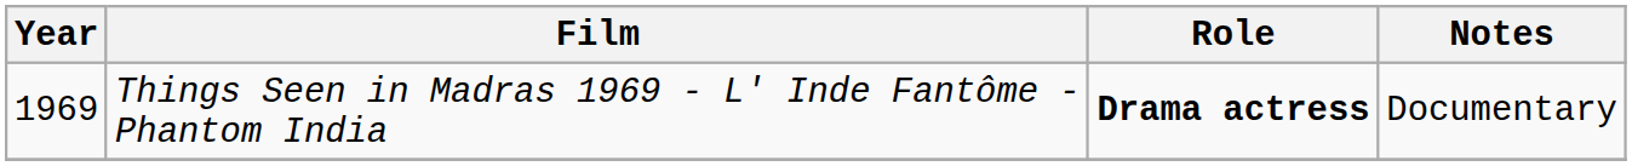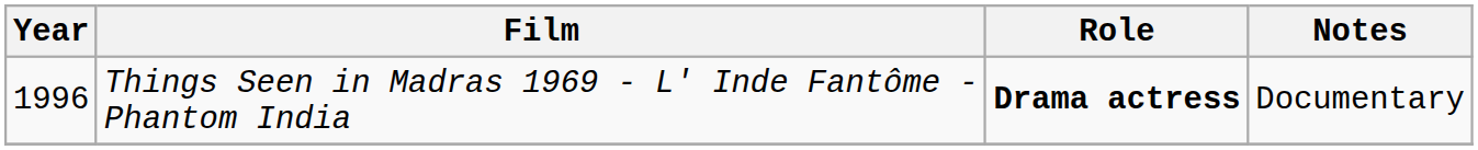 <table class="wikitable sortable">
 <tr style="background:#ccc; text-align:center;">
 <th>Year</th>
 <th>Film</th>
 <th>Role</th>
 <th>Notes</th>
 </tr>
 <tr>
-<td>1969</td>
+<td>1996</td>
 <td><em>Things Seen in Madras 1969 - L' Inde Fantôme -<br> Phantom India</em></td>
 <td><strong>Drama actress</strong></td>
 <td>Documentary</td>
 </tr>
 <tr>
 </tr>
 </table>
